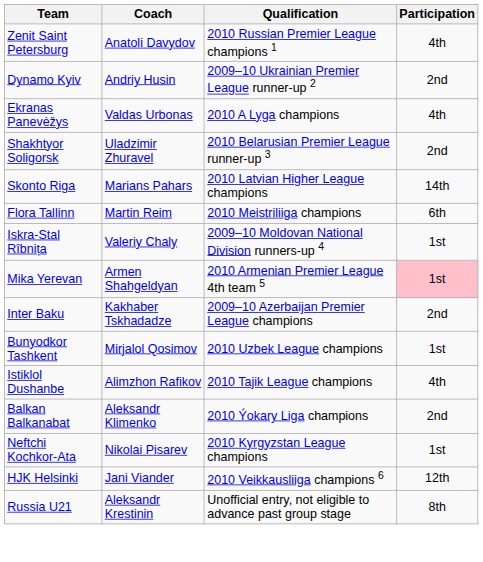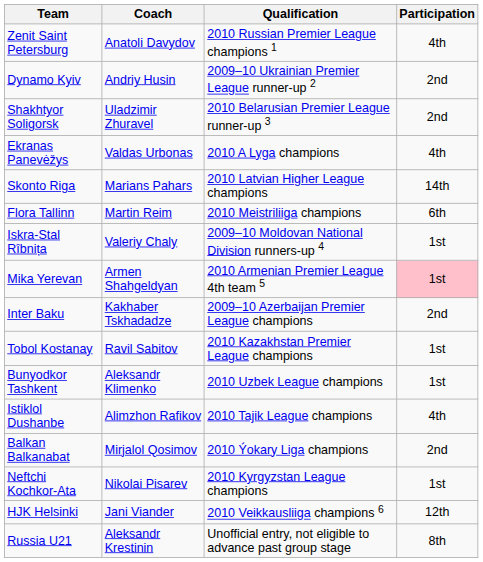 <table class="wikitable">
 <tr>
 <th>Team</th>
 <th>Coach</th>
 <th>Qualification</th>
 <th>Participation</th>
 </tr>
 <tr>
 <td> <a href='#'>Zenit Saint Petersburg</a></td>
 <td> <a href='#'>Anatoli Davydov</a></td>
 <td><a href='#'>2010 Russian Premier League</a> champions <sup>1</sup></td>
 <td align=center>4th</td>
 </tr>
 <tr>
 <td> <a href='#'>Dynamo Kyiv</a></td>
 <td> <a href='#'>Andriy Husin</a></td>
 <td><a href='#'>2009–10 Ukrainian Premier League</a> runner-up <sup>2</sup></td>
 <td align=center>2nd</td>
 </tr>
 <tr>
+<td> <a href='#'>Shakhtyor Soligorsk</a></td>
+<td> <a href='#'>Uladzimir Zhuravel</a></td>
+<td><a href='#'>2010 Belarusian Premier League</a> runner-up <sup>3</sup></td>
+<td align=center>2nd</td>
+</tr>
+<tr>
 <td> <a href='#'>Ekranas Panevėžys</a></td>
 <td> <a href='#'>Valdas Urbonas</a></td>
 <td><a href='#'>2010 A Lyga</a> champions</td>
 <td align=center>4th</td>
-</tr>
-<tr>
-<td> <a href='#'>Shakhtyor Soligorsk</a></td>
-<td> <a href='#'>Uladzimir Zhuravel</a></td>
-<td><a href='#'>2010 Belarusian Premier League</a> runner-up <sup>3</sup></td>
-<td align=center>2nd</td>
 </tr>
 <tr>
 <td> <a href='#'>Skonto Riga</a></td>
 <td> <a href='#'>Marians Pahars</a></td>
 <td><a href='#'>2010 Latvian Higher League</a> champions</td>
 <td align=center>14th</td>
 </tr>
 <tr>
 <td> <a href='#'>Flora Tallinn</a></td>
 <td> <a href='#'>Martin Reim</a></td>
 <td><a href='#'>2010 Meistriliiga</a> champions</td>
 <td align=center>6th</td>
 </tr>
 <tr>
 <td> <a href='#'>Iskra-Stal Rîbnița</a></td>
 <td> <a href='#'>Valeriy Chaly</a></td>
 <td><a href='#'>2009–10 Moldovan National Division</a> runners-up <sup>4</sup></td>
 <td align=center>1st</td>
 </tr>
 <tr>
 <td> <a href='#'>Mika Yerevan</a></td>
 <td> <a href='#'>Armen Shahgeldyan</a></td>
 <td><a href='#'>2010 Armenian Premier League</a> 4th team <sup>5</sup></td>
 <td align=center style="background: pink;">1st</td>
 </tr>
 <tr>
 <td> <a href='#'>Inter Baku</a></td>
 <td> <a href='#'>Kakhaber Tskhadadze</a></td>
 <td><a href='#'>2009–10 Azerbaijan Premier League</a> champions</td>
 <td align=center>2nd</td>
 </tr>
 <tr>
+<td> <a href='#'>Tobol Kostanay</a></td>
+<td> <a href='#'>Ravil Sabitov</a></td>
+<td><a href='#'>2010 Kazakhstan Premier League</a> champions</td>
+<td align=center>1st</td>
+</tr>
+<tr>
 <td> <a href='#'>Bunyodkor Tashkent</a></td>
-<td> <a href='#'>Mirjalol Qosimov</a></td>
+<td> <a href='#'>Aleksandr Klimenko</a></td>
 <td><a href='#'>2010 Uzbek League</a> champions</td>
 <td align=center>1st</td>
 </tr>
 <tr>
 <td> <a href='#'>Istiklol Dushanbe</a></td>
 <td> <a href='#'>Alimzhon Rafikov</a></td>
 <td><a href='#'>2010 Tajik League</a> champions</td>
 <td align=center>4th</td>
 </tr>
 <tr>
 <td> <a href='#'>Balkan Balkanabat</a></td>
-<td> <a href='#'>Aleksandr Klimenko</a></td>
+<td> <a href='#'>Mirjalol Qosimov</a></td>
 <td><a href='#'>2010 Ýokary Liga</a> champions</td>
 <td align=center>2nd</td>
 </tr>
 <tr>
 <td> <a href='#'>Neftchi Kochkor-Ata</a></td>
 <td> <a href='#'>Nikolai Pisarev</a></td>
 <td><a href='#'>2010 Kyrgyzstan League</a> champions</td>
 <td align=center>1st</td>
 </tr>
 <tr>
 <td> <a href='#'>HJK Helsinki</a></td>
 <td> <a href='#'>Jani Viander</a></td>
 <td><a href='#'>2010 Veikkausliiga</a> champions <sup>6</sup></td>
 <td align=center>12th</td>
 </tr>
 <tr>
 <td> <a href='#'>Russia U21</a></td>
 <td> <a href='#'>Aleksandr Krestinin</a></td>
 <td>Unofficial entry, not eligible to advance past group stage</td>
 <td align=center>8th</td>
 </tr>
 </table>
